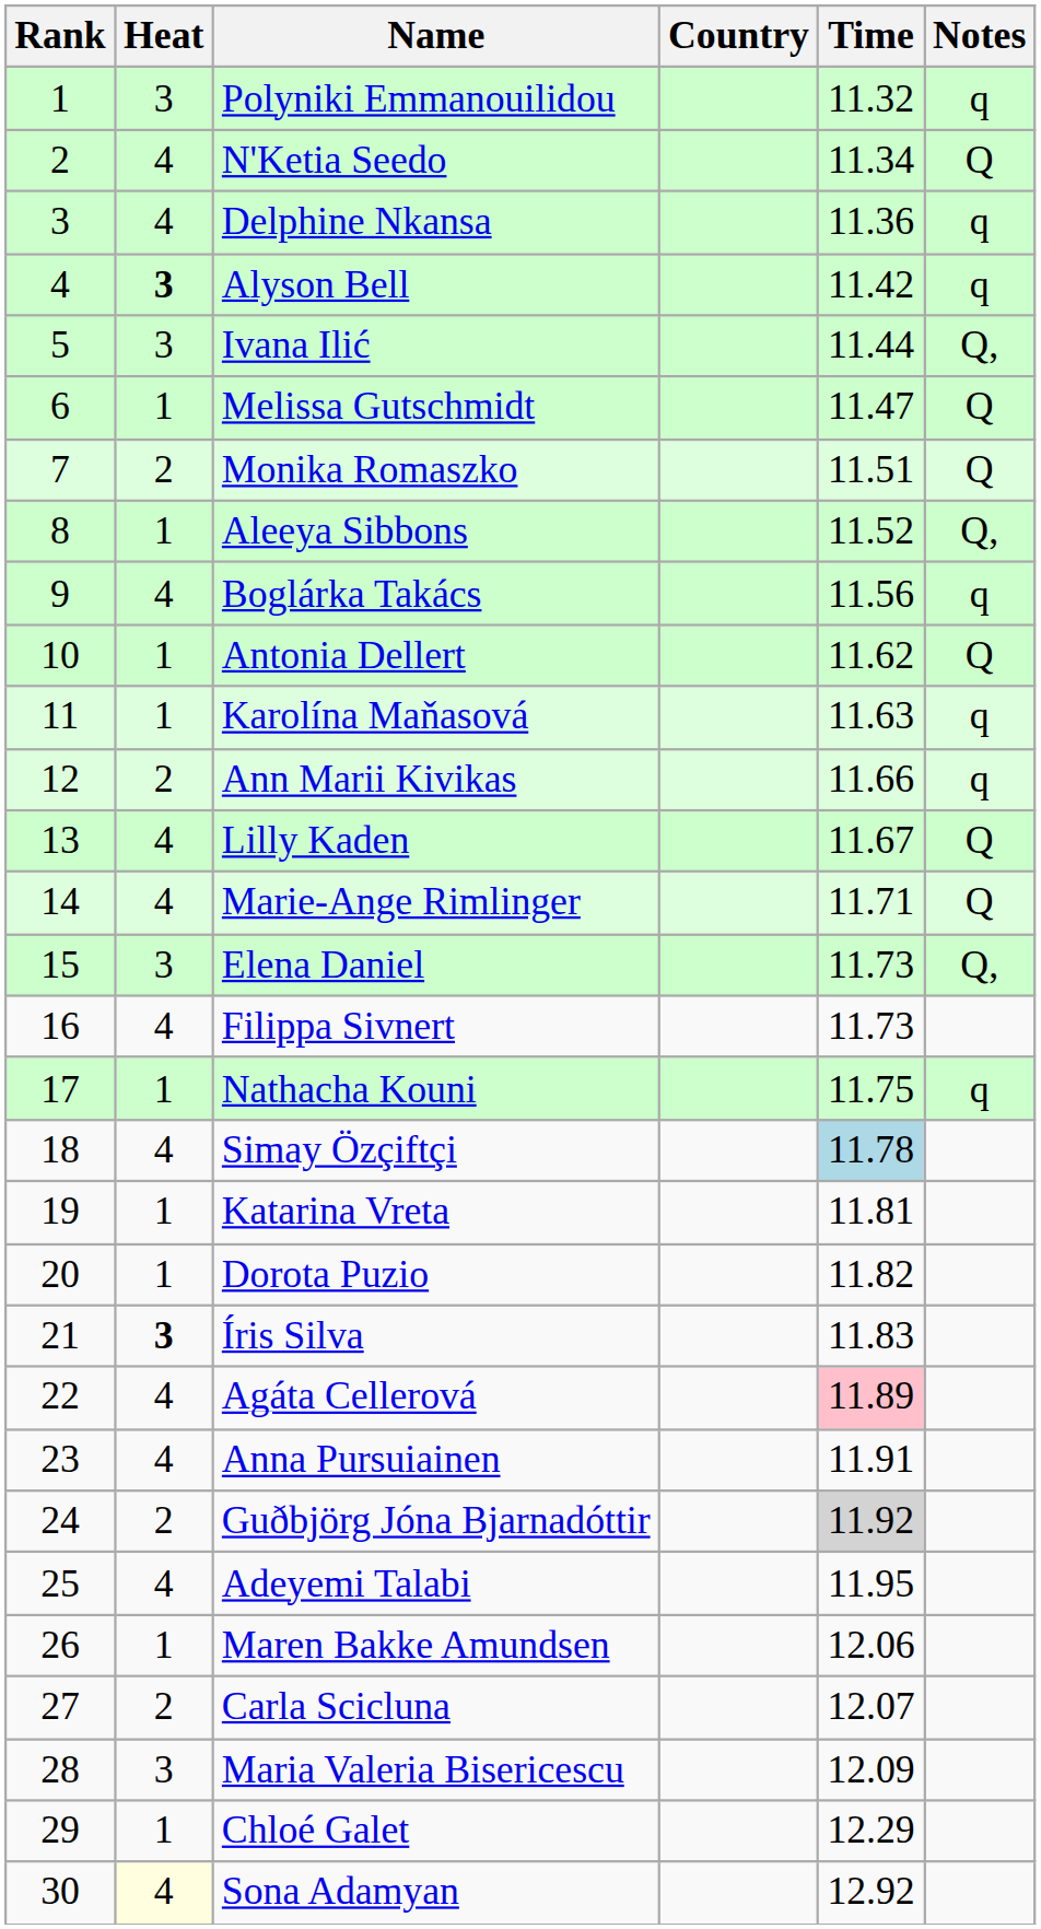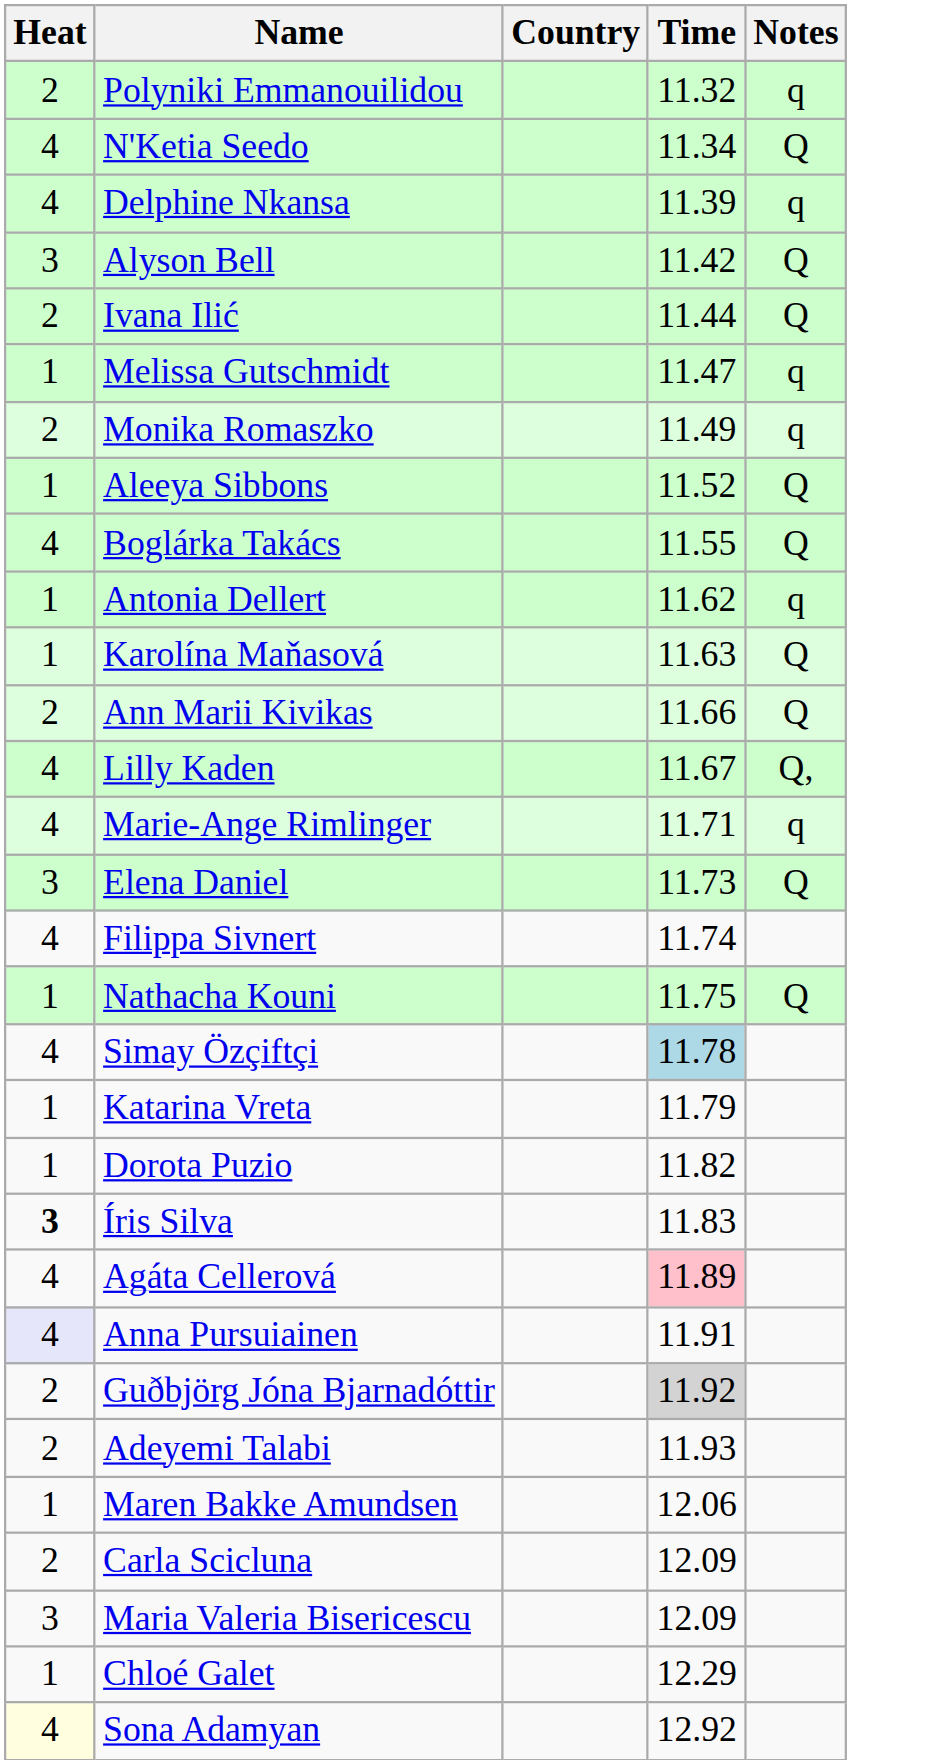 <table class="wikitable sortable" style="text-align:center">
 <tr>
-<th>Rank</th>
 <th>Heat</th>
 <th>Name</th>
 <th>Country</th>
 <th>Time</th>
 <th>Notes</th>
 </tr>
 <tr bgcolor=ccffcc>
-<td>1</td>
-<td>3</td>
+<td>2</td>
 <td align=left><a href='#'>Polyniki Emmanouilidou</a></td>
 <td align=left></td>
 <td>11.32</td>
 <td>q</td>
 </tr>
 <tr bgcolor=ccffcc>
-<td>2</td>
 <td>4</td>
 <td align=left><a href='#'>N'Ketia Seedo</a></td>
 <td align=left></td>
 <td>11.34</td>
 <td>Q</td>
 </tr>
 <tr bgcolor=ccffcc>
-<td>3</td>
 <td>4</td>
 <td align=left><a href='#'>Delphine Nkansa</a></td>
 <td align=left></td>
-<td>11.36</td>
+<td>11.39</td>
 <td>q</td>
 </tr>
 <tr bgcolor=ccffcc>
-<td>4</td>
-<td><strong>3</strong></td>
+<td>3</td>
 <td align=left><a href='#'>Alyson Bell</a></td>
 <td align=left></td>
 <td>11.42</td>
-<td>q</td>
+<td>Q</td>
 </tr>
 <tr bgcolor=ccffcc>
-<td>5</td>
-<td>3</td>
+<td>2</td>
 <td align=left><a href='#'>Ivana Ilić</a></td>
 <td align=left></td>
 <td>11.44</td>
-<td>Q, </td>
+<td>Q</td>
 </tr>
 <tr bgcolor=ccffcc>
-<td>6</td>
 <td>1</td>
 <td align=left><a href='#'>Melissa Gutschmidt</a></td>
 <td align=left></td>
 <td>11.47</td>
-<td>Q</td>
+<td>q</td>
 </tr>
 <tr bgcolor=ddffdd>
-<td>7</td>
 <td>2</td>
 <td align=left><a href='#'>Monika Romaszko</a></td>
 <td align=left></td>
-<td>11.51</td>
-<td>Q</td>
+<td>11.49</td>
+<td>q</td>
 </tr>
 <tr bgcolor=ccffcc>
-<td>8</td>
 <td>1</td>
 <td align=left><a href='#'>Aleeya Sibbons</a></td>
 <td align=left></td>
 <td>11.52</td>
-<td>Q, </td>
+<td>Q</td>
 </tr>
 <tr bgcolor=ccffcc>
-<td>9</td>
 <td>4</td>
 <td align=left><a href='#'>Boglárka Takács</a></td>
 <td align=left></td>
-<td>11.56</td>
-<td>q</td>
+<td>11.55</td>
+<td>Q</td>
 </tr>
 <tr bgcolor=ccffcc>
-<td>10</td>
 <td>1</td>
 <td align=left><a href='#'>Antonia Dellert</a></td>
 <td align=left></td>
 <td>11.62</td>
-<td>Q</td>
+<td>q</td>
 </tr>
 <tr bgcolor=ddffdd>
-<td>11</td>
 <td>1</td>
 <td align=left><a href='#'>Karolína Maňasová</a></td>
 <td align=left></td>
 <td>11.63</td>
-<td>q</td>
+<td>Q</td>
 </tr>
 <tr bgcolor=ddffdd>
-<td>12</td>
 <td>2</td>
 <td align=left><a href='#'>Ann Marii Kivikas</a></td>
 <td align=left></td>
 <td>11.66</td>
-<td>q</td>
+<td>Q</td>
 </tr>
 <tr bgcolor=ccffcc>
-<td>13</td>
 <td>4</td>
 <td align=left><a href='#'>Lilly Kaden</a></td>
 <td align=left></td>
 <td>11.67</td>
-<td>Q</td>
+<td>Q, </td>
 </tr>
 <tr bgcolor=ddffdd>
-<td>14</td>
 <td>4</td>
 <td align=left><a href='#'>Marie-Ange Rimlinger</a></td>
 <td align=left></td>
 <td>11.71</td>
-<td>Q</td>
+<td>q</td>
 </tr>
 <tr bgcolor=ccffcc>
-<td>15</td>
 <td>3</td>
 <td align=left><a href='#'>Elena Daniel</a></td>
 <td align=left></td>
 <td>11.73</td>
-<td>Q, </td>
+<td>Q</td>
 </tr>
 <tr>
-<td>16</td>
 <td>4</td>
 <td align=left><a href='#'>Filippa Sivnert</a></td>
 <td align=left></td>
-<td>11.73</td>
+<td>11.74</td>
 <td></td>
 </tr>
 <tr bgcolor=ccffcc>
-<td>17</td>
 <td>1</td>
 <td align=left><a href='#'>Nathacha Kouni</a></td>
 <td align=left></td>
 <td>11.75</td>
-<td>q</td>
+<td>Q</td>
 </tr>
 <tr>
-<td>18</td>
 <td>4</td>
 <td align=left><a href='#'>Simay Özçiftçi</a></td>
 <td align=left></td>
 <td style="background: lightblue;">11.78</td>
 <td></td>
 </tr>
 <tr>
-<td>19</td>
 <td>1</td>
 <td align=left><a href='#'>Katarina Vreta</a></td>
 <td align=left></td>
-<td>11.81</td>
+<td>11.79</td>
 <td></td>
 </tr>
 <tr>
-<td>20</td>
 <td>1</td>
 <td align=left><a href='#'>Dorota Puzio</a></td>
 <td align=left></td>
 <td>11.82</td>
 <td></td>
 </tr>
 <tr>
-<td>21</td>
 <td><strong>3</strong></td>
 <td align=left><a href='#'>Íris Silva</a></td>
 <td align=left></td>
 <td>11.83</td>
 <td></td>
 </tr>
 <tr>
-<td>22</td>
 <td>4</td>
 <td align=left><a href='#'>Agáta Cellerová</a></td>
 <td align=left></td>
 <td style="background: pink;">11.89</td>
 <td></td>
 </tr>
 <tr>
-<td>23</td>
-<td>4</td>
+<td style="background: lavender;">4</td>
 <td align=left><a href='#'>Anna Pursuiainen</a></td>
 <td align=left></td>
 <td>11.91</td>
 <td></td>
 </tr>
 <tr>
-<td>24</td>
 <td>2</td>
 <td align=left><a href='#'>Guðbjörg Jóna Bjarnadóttir</a></td>
 <td align=left></td>
 <td style="background: lightgrey;">11.92</td>
 <td></td>
 </tr>
 <tr>
-<td>25</td>
-<td>4</td>
+<td>2</td>
 <td align=left><a href='#'>Adeyemi Talabi</a></td>
 <td align=left></td>
-<td>11.95</td>
+<td>11.93</td>
 <td></td>
 </tr>
 <tr>
-<td>26</td>
 <td>1</td>
 <td align=left><a href='#'>Maren Bakke Amundsen</a></td>
 <td align=left></td>
 <td>12.06</td>
 <td></td>
 </tr>
 <tr>
-<td>27</td>
 <td>2</td>
 <td align=left><a href='#'>Carla Scicluna</a></td>
 <td align=left></td>
-<td>12.07</td>
+<td>12.09</td>
 <td></td>
 </tr>
 <tr>
-<td>28</td>
 <td>3</td>
 <td align=left><a href='#'>Maria Valeria Bisericescu</a></td>
 <td align=left></td>
 <td>12.09</td>
 <td></td>
 </tr>
 <tr>
-<td>29</td>
 <td>1</td>
 <td align=left><a href='#'>Chloé Galet</a></td>
 <td align=left></td>
 <td>12.29</td>
 <td></td>
 </tr>
 <tr>
-<td>30</td>
 <td style="background: lightyellow;">4</td>
 <td align=left><a href='#'>Sona Adamyan</a></td>
 <td align=left></td>
 <td>12.92</td>
 <td></td>
 </tr>
 </table>
